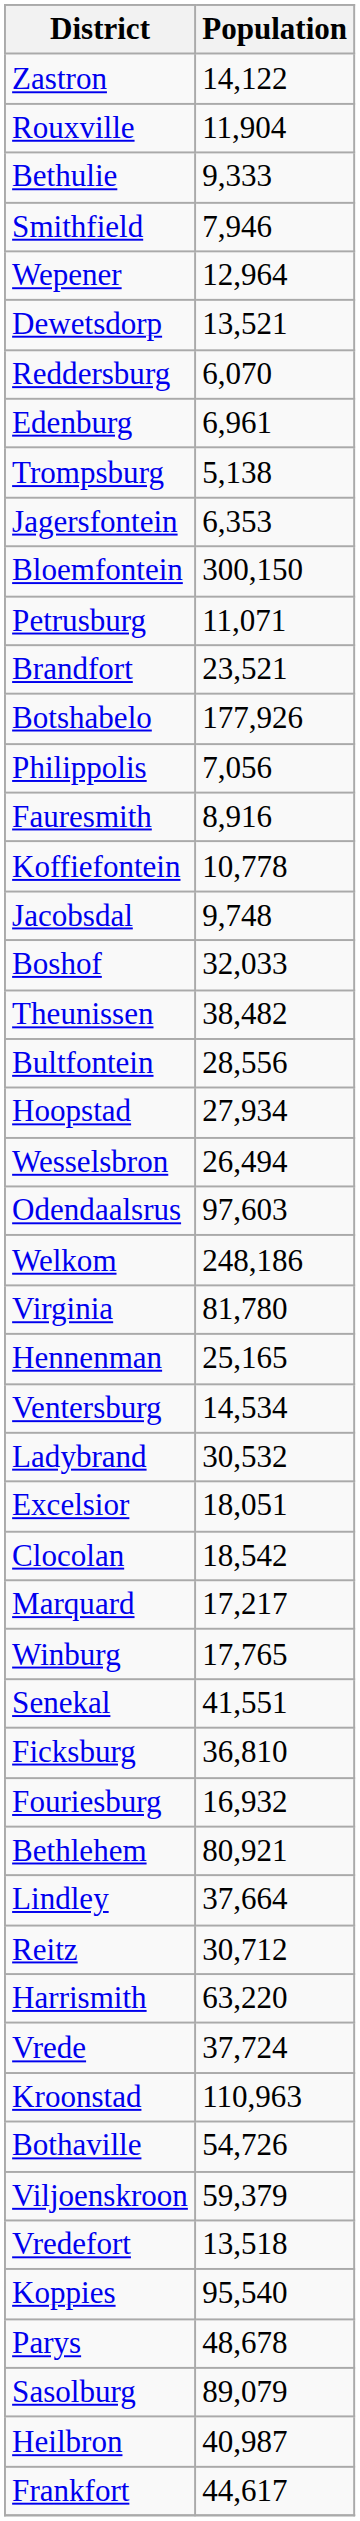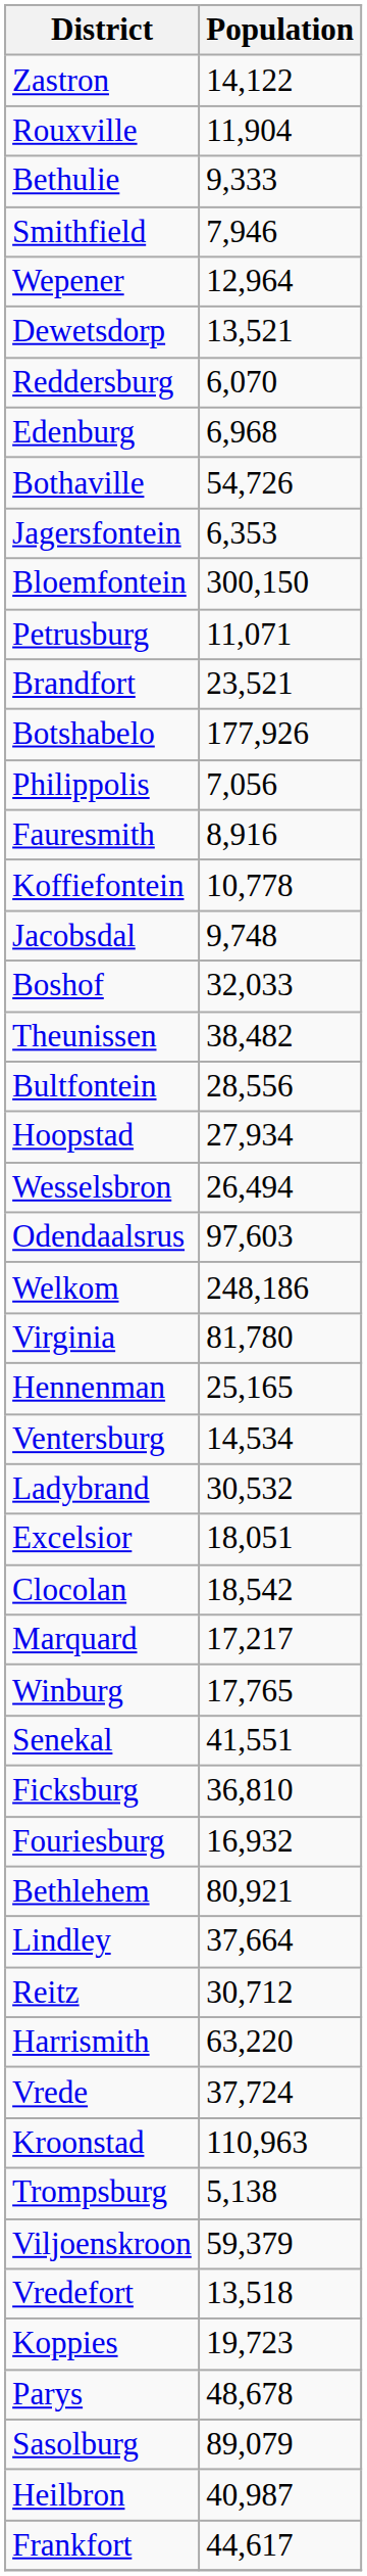 <table class="wikitable sortable">
 <tr>
 <th>District</th>
 <th>Population</th>
 </tr>
 <tr>
 <td><a href='#'>Zastron</a></td>
 <td>14,122</td>
 </tr>
 <tr>
 <td><a href='#'>Rouxville</a></td>
 <td>11,904</td>
 </tr>
 <tr>
 <td><a href='#'>Bethulie</a></td>
 <td>9,333</td>
 </tr>
 <tr>
 <td><a href='#'>Smithfield</a></td>
 <td>7,946</td>
 </tr>
 <tr>
 <td><a href='#'>Wepener</a></td>
 <td>12,964</td>
 </tr>
 <tr>
 <td><a href='#'>Dewetsdorp</a></td>
 <td>13,521</td>
 </tr>
 <tr>
 <td><a href='#'>Reddersburg</a></td>
 <td>6,070</td>
 </tr>
 <tr>
 <td><a href='#'>Edenburg</a></td>
-<td>6,961</td>
+<td>6,968</td>
 </tr>
 <tr>
-<td><a href='#'>Trompsburg</a></td>
-<td>5,138</td>
+<td><a href='#'>Bothaville</a></td>
+<td>54,726</td>
 </tr>
 <tr>
 <td><a href='#'>Jagersfontein</a></td>
 <td>6,353</td>
 </tr>
 <tr>
 <td><a href='#'>Bloemfontein</a></td>
 <td>300,150</td>
 </tr>
 <tr>
 <td><a href='#'>Petrusburg</a></td>
 <td>11,071</td>
 </tr>
 <tr>
 <td><a href='#'>Brandfort</a></td>
 <td>23,521</td>
 </tr>
 <tr>
 <td><a href='#'>Botshabelo</a></td>
 <td>177,926</td>
 </tr>
 <tr>
 <td><a href='#'>Philippolis</a></td>
 <td>7,056</td>
 </tr>
 <tr>
 <td><a href='#'>Fauresmith</a></td>
 <td>8,916</td>
 </tr>
 <tr>
 <td><a href='#'>Koffiefontein</a></td>
 <td>10,778</td>
 </tr>
 <tr>
 <td><a href='#'>Jacobsdal</a></td>
 <td>9,748</td>
 </tr>
 <tr>
 <td><a href='#'>Boshof</a></td>
 <td>32,033</td>
 </tr>
 <tr>
 <td><a href='#'>Theunissen</a></td>
 <td>38,482</td>
 </tr>
 <tr>
 <td><a href='#'>Bultfontein</a></td>
 <td>28,556</td>
 </tr>
 <tr>
 <td><a href='#'>Hoopstad</a></td>
 <td>27,934</td>
 </tr>
 <tr>
 <td><a href='#'>Wesselsbron</a></td>
 <td>26,494</td>
 </tr>
 <tr>
 <td><a href='#'>Odendaalsrus</a></td>
 <td>97,603</td>
 </tr>
 <tr>
 <td><a href='#'>Welkom</a></td>
 <td>248,186</td>
 </tr>
 <tr>
 <td><a href='#'>Virginia</a></td>
 <td>81,780</td>
 </tr>
 <tr>
 <td><a href='#'>Hennenman</a></td>
 <td>25,165</td>
 </tr>
 <tr>
 <td><a href='#'>Ventersburg</a></td>
 <td>14,534</td>
 </tr>
 <tr>
 <td><a href='#'>Ladybrand</a></td>
 <td>30,532</td>
 </tr>
 <tr>
 <td><a href='#'>Excelsior</a></td>
 <td>18,051</td>
 </tr>
 <tr>
 <td><a href='#'>Clocolan</a></td>
 <td>18,542</td>
 </tr>
 <tr>
 <td><a href='#'>Marquard</a></td>
 <td>17,217</td>
 </tr>
 <tr>
 <td><a href='#'>Winburg</a></td>
 <td>17,765</td>
 </tr>
 <tr>
 <td><a href='#'>Senekal</a></td>
 <td>41,551</td>
 </tr>
 <tr>
 <td><a href='#'>Ficksburg</a></td>
 <td>36,810</td>
 </tr>
 <tr>
 <td><a href='#'>Fouriesburg</a></td>
 <td>16,932</td>
 </tr>
 <tr>
 <td><a href='#'>Bethlehem</a></td>
 <td>80,921</td>
 </tr>
 <tr>
 <td><a href='#'>Lindley</a></td>
 <td>37,664</td>
 </tr>
 <tr>
 <td><a href='#'>Reitz</a></td>
 <td>30,712</td>
 </tr>
 <tr>
 <td><a href='#'>Harrismith</a></td>
 <td>63,220</td>
 </tr>
 <tr>
 <td><a href='#'>Vrede</a></td>
 <td>37,724</td>
 </tr>
 <tr>
 <td><a href='#'>Kroonstad</a></td>
 <td>110,963</td>
 </tr>
 <tr>
-<td><a href='#'>Bothaville</a></td>
-<td>54,726</td>
+<td><a href='#'>Trompsburg</a></td>
+<td>5,138</td>
 </tr>
 <tr>
 <td><a href='#'>Viljoenskroon</a></td>
 <td>59,379</td>
 </tr>
 <tr>
 <td><a href='#'>Vredefort</a></td>
 <td>13,518</td>
 </tr>
 <tr>
 <td><a href='#'>Koppies</a></td>
-<td>95,540</td>
+<td>19,723</td>
 </tr>
 <tr>
 <td><a href='#'>Parys</a></td>
 <td>48,678</td>
 </tr>
 <tr>
 <td><a href='#'>Sasolburg</a></td>
 <td>89,079</td>
 </tr>
 <tr>
 <td><a href='#'>Heilbron</a></td>
 <td>40,987</td>
 </tr>
 <tr>
 <td><a href='#'>Frankfort</a></td>
 <td>44,617</td>
 </tr>
 <tr>
 </tr>
 </table>
